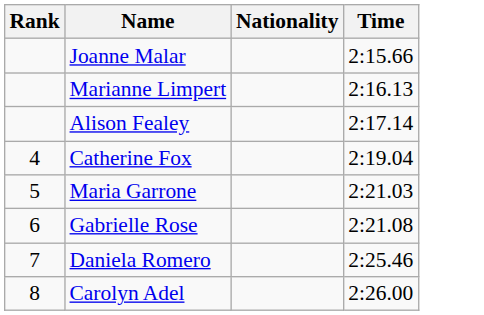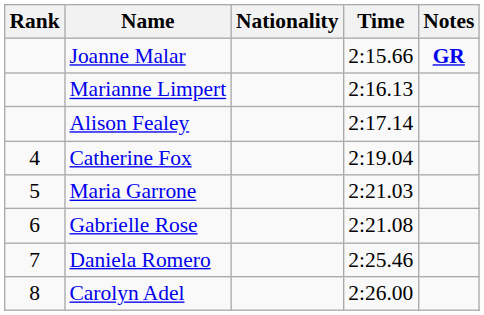 <table class="wikitable sortable" style="text-align:center">
 <tr>
 <th>Rank</th>
 <th>Name</th>
 <th>Nationality</th>
 <th>Time</th>
+<th>Notes</th>
 </tr>
 <tr>
 <td></td>
 <td align=left><a href='#'>Joanne Malar</a></td>
 <td align=left></td>
 <td>2:15.66</td>
+<td><strong><a href='#'>GR</a></strong></td>
 </tr>
 <tr>
 <td></td>
 <td align=left><a href='#'>Marianne Limpert</a></td>
 <td align=left></td>
 <td>2:16.13</td>
+<td></td>
 </tr>
 <tr>
 <td></td>
 <td align=left><a href='#'>Alison Fealey</a></td>
 <td align=left></td>
 <td>2:17.14</td>
+<td></td>
 </tr>
 <tr>
 <td>4</td>
 <td align=left><a href='#'>Catherine Fox</a></td>
 <td align=left></td>
 <td>2:19.04</td>
+<td></td>
 </tr>
 <tr>
 <td>5</td>
 <td align=left><a href='#'>Maria Garrone</a></td>
 <td align=left></td>
 <td>2:21.03</td>
+<td></td>
 </tr>
 <tr>
 <td>6</td>
 <td align=left><a href='#'>Gabrielle Rose</a></td>
 <td align=left></td>
 <td>2:21.08</td>
+<td></td>
 </tr>
 <tr>
 <td>7</td>
 <td align=left><a href='#'>Daniela Romero</a></td>
 <td align=left></td>
 <td>2:25.46</td>
+<td></td>
 </tr>
 <tr>
 <td>8</td>
 <td align=left><a href='#'>Carolyn Adel</a></td>
 <td align=left></td>
 <td>2:26.00</td>
+<td></td>
 </tr>
 </table>
